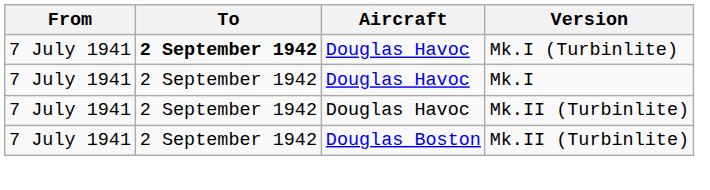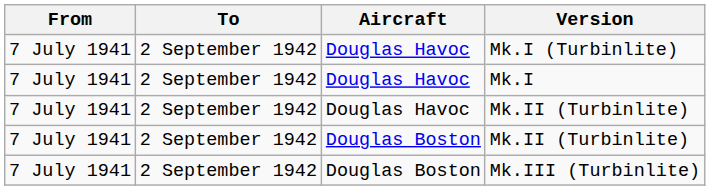 <table class="wikitable">
 <tr>
 <th>From</th>
 <th>To</th>
 <th>Aircraft</th>
 <th>Version</th>
 </tr>
 <tr>
 <td>7 July 1941</td>
-<td><strong>2 September 1942</strong></td>
+<td>2 September 1942</td>
 <td><a href='#'>Douglas Havoc</a></td>
 <td>Mk.I (Turbinlite)</td>
 </tr>
 <tr>
 <td>7 July 1941</td>
 <td>2 September 1942</td>
 <td><a href='#'>Douglas Havoc</a></td>
 <td>Mk.I</td>
 </tr>
 <tr>
 <td>7 July 1941</td>
 <td>2 September 1942</td>
 <td>Douglas Havoc</td>
 <td>Mk.II (Turbinlite)</td>
 </tr>
 <tr>
 <td>7 July 1941</td>
 <td>2 September 1942</td>
 <td><a href='#'>Douglas Boston</a></td>
 <td>Mk.II (Turbinlite)</td>
 </tr>
+<tr>
+<td>7 July 1941</td>
+<td>2 September 1942</td>
+<td>Douglas Boston</td>
+<td>Mk.III (Turbinlite)</td>
+</tr>
 </table>
